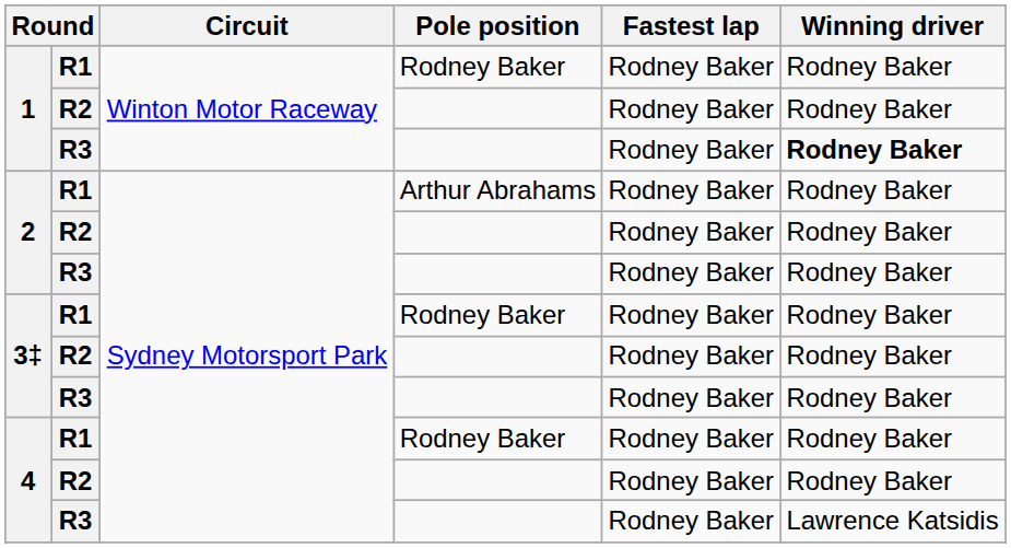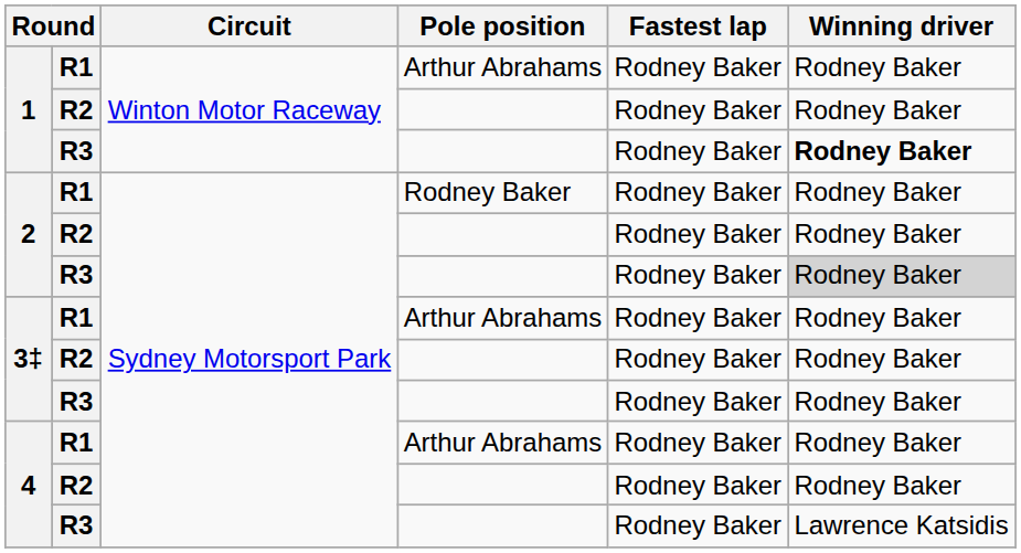 <table class="wikitable" style="font-size: 85%">
 <tr>
 <th colspan="2">Round</th>
 <th>Circuit</th>
 <th>Pole position</th>
 <th>Fastest lap</th>
 <th>Winning driver</th>
 </tr>
 <tr>
 <th rowspan="3">1</th>
 <th>R1</th>
 <td rowspan="3"> <a href='#'>Winton Motor Raceway</a></td>
-<td>Rodney Baker</td>
+<td>Arthur Abrahams</td>
 <td>Rodney Baker</td>
 <td>Rodney Baker</td>
 </tr>
 <tr>
 <th>R2</th>
 <td></td>
 <td>Rodney Baker</td>
 <td>Rodney Baker</td>
 </tr>
 <tr>
 <th>R3</th>
 <td></td>
 <td>Rodney Baker</td>
 <td><strong>Rodney Baker</strong></td>
 </tr>
 <tr>
 <th rowspan="3">2</th>
 <th>R1</th>
 <td rowspan="9"> <a href='#'>Sydney Motorsport Park</a></td>
-<td>Arthur Abrahams</td>
+<td>Rodney Baker</td>
 <td>Rodney Baker</td>
 <td>Rodney Baker</td>
 </tr>
 <tr>
 <th>R2</th>
 <td></td>
 <td>Rodney Baker</td>
 <td>Rodney Baker</td>
 </tr>
 <tr>
 <th>R3</th>
 <td></td>
 <td>Rodney Baker</td>
-<td>Rodney Baker</td>
+<td style="background: lightgrey;">Rodney Baker</td>
 </tr>
 <tr>
 <th rowspan="3">3‡</th>
 <th>R1</th>
-<td>Rodney Baker</td>
+<td>Arthur Abrahams</td>
 <td>Rodney Baker</td>
 <td>Rodney Baker</td>
 </tr>
 <tr>
 <th>R2</th>
 <td></td>
 <td>Rodney Baker</td>
 <td>Rodney Baker</td>
 </tr>
 <tr>
 <th>R3</th>
 <td></td>
 <td>Rodney Baker</td>
 <td>Rodney Baker</td>
 </tr>
 <tr>
 <th rowspan="3">4</th>
 <th>R1</th>
-<td>Rodney Baker</td>
+<td>Arthur Abrahams</td>
 <td>Rodney Baker</td>
 <td>Rodney Baker</td>
 </tr>
 <tr>
 <th>R2</th>
 <td></td>
 <td>Rodney Baker</td>
 <td>Rodney Baker</td>
 </tr>
 <tr>
 <th>R3</th>
 <td></td>
 <td>Rodney Baker</td>
 <td>Lawrence Katsidis</td>
 </tr>
 </table>
